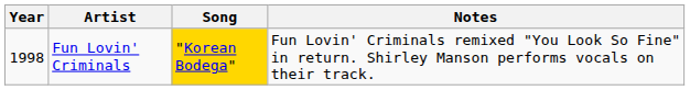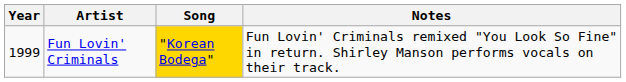 <table class="wikitable">
 <tr>
 <th style="text-align:center; width:33px;">Year</th>
 <th style="text-align:center;">Artist</th>
 <th style="text-align:center;">Song</th>
 <th style="text-align:center;">Notes</th>
 </tr>
 <tr>
-<td style="text-align:center;">1998</td>
+<td style="text-align:center;">1999</td>
 <td><a href='#'>Fun Lovin' Criminals</a></td>
 <td style="background: gold;">"<a href='#'>Korean Bodega</a>"</td>
 <td>Fun Lovin' Criminals remixed "You Look So Fine" in return. Shirley Manson performs vocals on their track.</td>
 </tr>
 </table>
